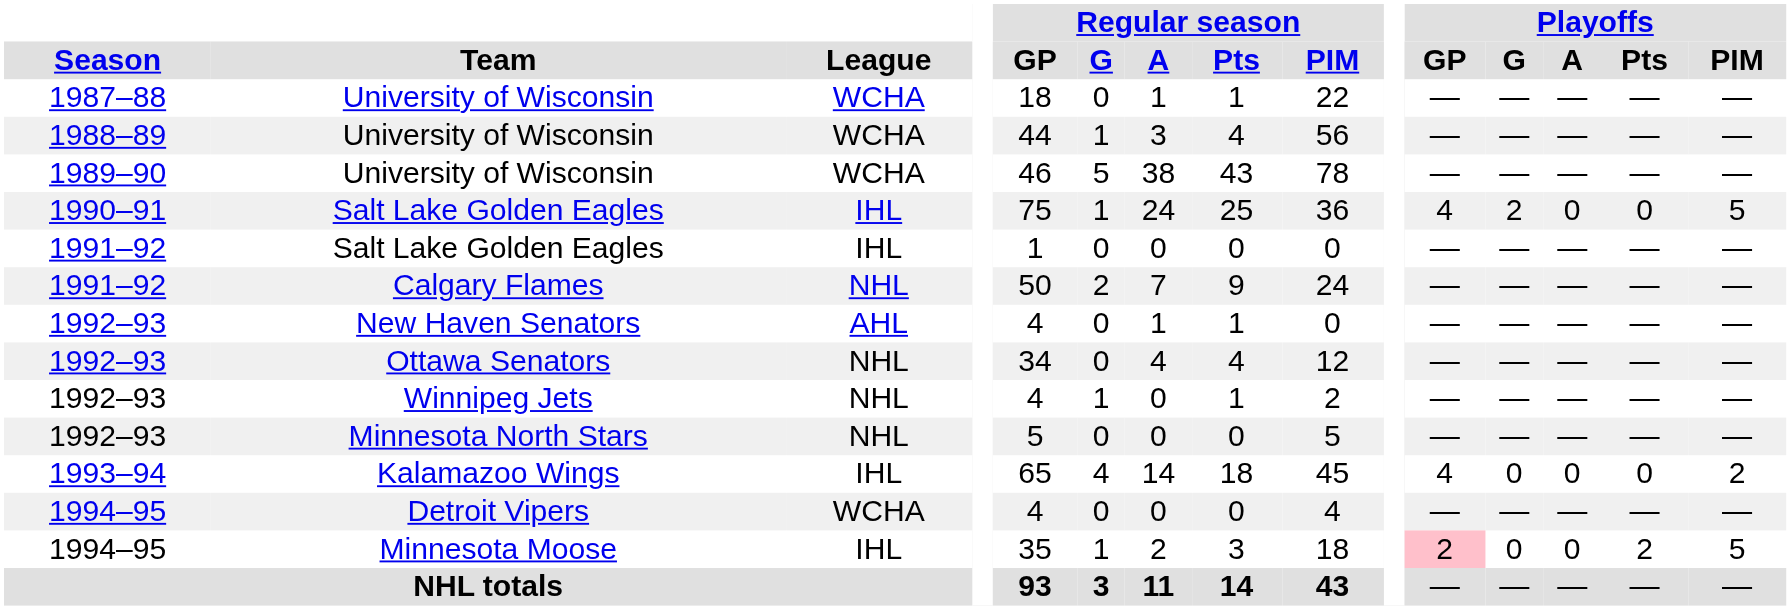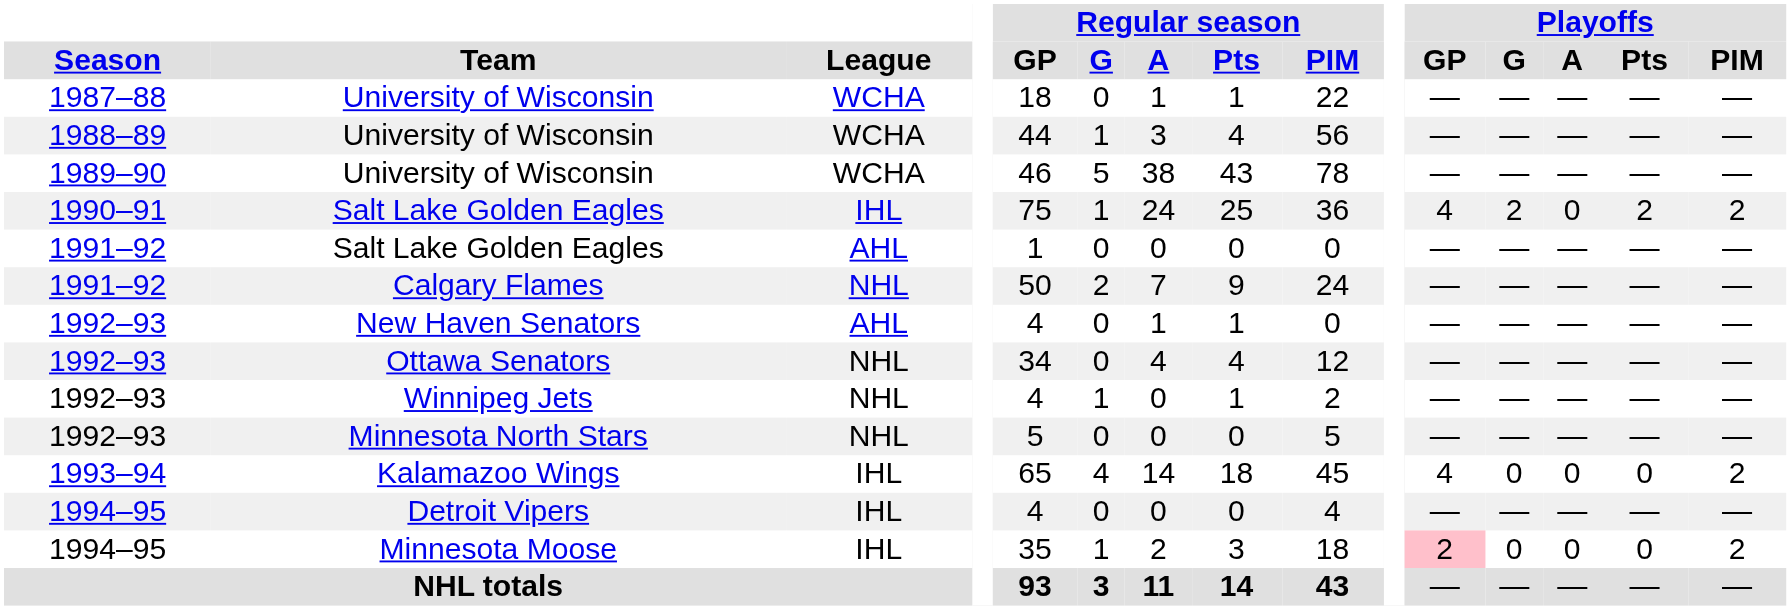 <table BORDER="0" CELLPADDING="1" CELLSPACING="0" width="75%" style="text-align:center">
 <tr bgcolor="#e0e0e0">
 <th colspan="3" bgcolor="#ffffff"> </th>
 <th rowspan="99" bgcolor="#ffffff"> </th>
 <th colspan="5"><a href='#'>Regular season</a></th>
 <th rowspan="99" bgcolor="#ffffff"> </th>
 <th colspan="5"><a href='#'>Playoffs</a></th>
 </tr>
 <tr bgcolor="#e0e0e0">
 <th><a href='#'>Season</a></th>
 <th>Team</th>
 <th>League</th>
 <th>GP</th>
 <th><a href='#'>G</a></th>
 <th><a href='#'>A</a></th>
 <th><a href='#'>Pts</a></th>
 <th><a href='#'>PIM</a></th>
 <th>GP</th>
 <th>G</th>
 <th>A</th>
 <th>Pts</th>
 <th>PIM</th>
 </tr>
 <tr ALIGN="center">
 <td><a href='#'>1987–88</a></td>
 <td><a href='#'>University of Wisconsin</a></td>
 <td><a href='#'>WCHA</a></td>
 <td>18</td>
 <td>0</td>
 <td>1</td>
 <td>1</td>
 <td>22</td>
 <td>—</td>
 <td>—</td>
 <td>—</td>
 <td>—</td>
 <td>—</td>
 </tr>
 <tr ALIGN="center" bgcolor="#f0f0f0">
 <td><a href='#'>1988–89</a></td>
 <td>University of Wisconsin</td>
 <td>WCHA</td>
 <td>44</td>
 <td>1</td>
 <td>3</td>
 <td>4</td>
 <td>56</td>
 <td>—</td>
 <td>—</td>
 <td>—</td>
 <td>—</td>
 <td>—</td>
 </tr>
 <tr ALIGN="center">
 <td><a href='#'>1989–90</a></td>
 <td>University of Wisconsin</td>
 <td>WCHA</td>
 <td>46</td>
 <td>5</td>
 <td>38</td>
 <td>43</td>
 <td>78</td>
 <td>—</td>
 <td>—</td>
 <td>—</td>
 <td>—</td>
 <td>—</td>
 </tr>
 <tr ALIGN="center" bgcolor="#f0f0f0">
 <td><a href='#'>1990–91</a></td>
 <td><a href='#'>Salt Lake Golden Eagles</a></td>
 <td><a href='#'>IHL</a></td>
 <td>75</td>
 <td>1</td>
 <td>24</td>
 <td>25</td>
 <td>36</td>
 <td>4</td>
 <td>2</td>
 <td>0</td>
-<td>0</td>
-<td>5</td>
+<td>2</td>
+<td>2</td>
 </tr>
 <tr ALIGN="center">
 <td><a href='#'>1991–92</a></td>
 <td>Salt Lake Golden Eagles</td>
-<td>IHL</td>
+<td><a href='#'>AHL</a></td>
 <td>1</td>
 <td>0</td>
 <td>0</td>
 <td>0</td>
 <td>0</td>
 <td>—</td>
 <td>—</td>
 <td>—</td>
 <td>—</td>
 <td>—</td>
 </tr>
 <tr ALIGN="center" bgcolor="#f0f0f0">
 <td><a href='#'>1991–92</a></td>
 <td><a href='#'>Calgary Flames</a></td>
 <td><a href='#'>NHL</a></td>
 <td>50</td>
 <td>2</td>
 <td>7</td>
 <td>9</td>
 <td>24</td>
 <td>—</td>
 <td>—</td>
 <td>—</td>
 <td>—</td>
 <td>—</td>
 </tr>
 <tr ALIGN="center">
 <td><a href='#'>1992–93</a></td>
 <td><a href='#'>New Haven Senators</a></td>
 <td><a href='#'>AHL</a></td>
 <td>4</td>
 <td>0</td>
 <td>1</td>
 <td>1</td>
 <td>0</td>
 <td>—</td>
 <td>—</td>
 <td>—</td>
 <td>—</td>
 <td>—</td>
 </tr>
 <tr ALIGN="center" bgcolor="#f0f0f0">
 <td><a href='#'>1992–93</a></td>
 <td><a href='#'>Ottawa Senators</a></td>
 <td>NHL</td>
 <td>34</td>
 <td>0</td>
 <td>4</td>
 <td>4</td>
 <td>12</td>
 <td>—</td>
 <td>—</td>
 <td>—</td>
 <td>—</td>
 <td>—</td>
 </tr>
 <tr ALIGN="center">
 <td>1992–93</td>
 <td><a href='#'>Winnipeg Jets</a></td>
 <td>NHL</td>
 <td>4</td>
 <td>1</td>
 <td>0</td>
 <td>1</td>
 <td>2</td>
 <td>—</td>
 <td>—</td>
 <td>—</td>
 <td>—</td>
 <td>—</td>
 </tr>
 <tr ALIGN="center" bgcolor="#f0f0f0">
 <td>1992–93</td>
 <td><a href='#'>Minnesota North Stars</a></td>
 <td>NHL</td>
 <td>5</td>
 <td>0</td>
 <td>0</td>
 <td>0</td>
 <td>5</td>
 <td>—</td>
 <td>—</td>
 <td>—</td>
 <td>—</td>
 <td>—</td>
 </tr>
 <tr ALIGN="center">
 <td><a href='#'>1993–94</a></td>
 <td><a href='#'>Kalamazoo Wings</a></td>
 <td>IHL</td>
 <td>65</td>
 <td>4</td>
 <td>14</td>
 <td>18</td>
 <td>45</td>
 <td>4</td>
 <td>0</td>
 <td>0</td>
 <td>0</td>
 <td>2</td>
 </tr>
 <tr ALIGN="center" bgcolor="#f0f0f0">
 <td><a href='#'>1994–95</a></td>
 <td><a href='#'>Detroit Vipers</a></td>
-<td>WCHA</td>
+<td>IHL</td>
 <td>4</td>
 <td>0</td>
 <td>0</td>
 <td>0</td>
 <td>4</td>
 <td>—</td>
 <td>—</td>
 <td>—</td>
 <td>—</td>
 <td>—</td>
 </tr>
 <tr ALIGN="center">
 <td>1994–95</td>
 <td><a href='#'>Minnesota Moose</a></td>
 <td>IHL</td>
 <td>35</td>
 <td>1</td>
 <td>2</td>
 <td>3</td>
 <td>18</td>
 <td style="background: pink;">2</td>
 <td>0</td>
 <td>0</td>
+<td>0</td>
 <td>2</td>
-<td>5</td>
 </tr>
 <tr ALIGN="center" bgcolor="#e0e0e0">
 <th colspan="3">NHL totals</th>
 <th ALIGN="center">93</th>
 <th ALIGN="center">3</th>
 <th ALIGN="center">11</th>
 <th ALIGN="center">14</th>
 <th ALIGN="center">43</th>
 <td>—</td>
 <td>—</td>
 <td>—</td>
 <td>—</td>
 <td>—</td>
 </tr>
 </table>
